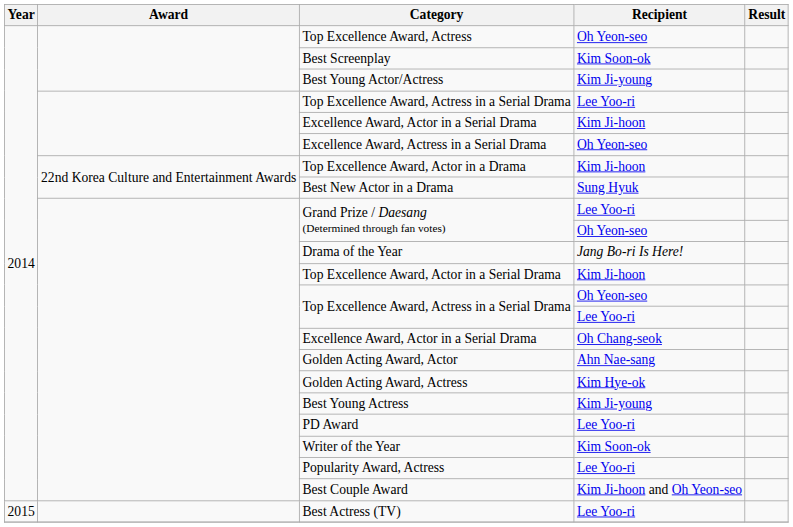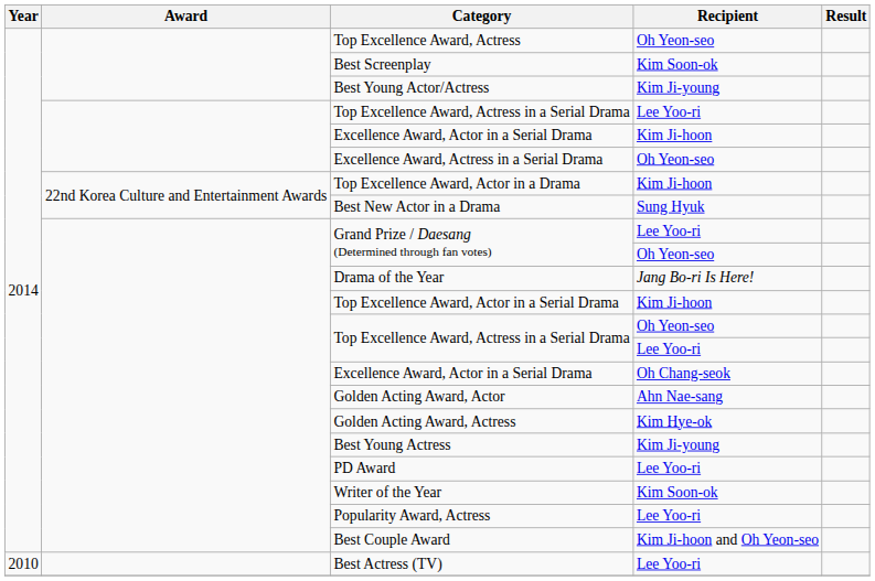 <table class="wikitable">
 <tr>
 <th>Year</th>
 <th>Award</th>
 <th>Category</th>
 <th>Recipient</th>
 <th>Result</th>
 </tr>
 <tr>
 <td rowspan=22>2014</td>
 <td rowspan=3></td>
 <td>Top Excellence Award, Actress</td>
 <td><a href='#'>Oh Yeon-seo</a></td>
 <td></td>
 </tr>
 <tr>
 <td>Best Screenplay</td>
 <td><a href='#'>Kim Soon-ok</a></td>
 <td></td>
 </tr>
 <tr>
 <td>Best Young Actor/Actress</td>
 <td><a href='#'>Kim Ji-young</a></td>
 <td></td>
 </tr>
 <tr>
 <td rowspan=3></td>
 <td>Top Excellence Award, Actress in a Serial Drama</td>
 <td><a href='#'>Lee Yoo-ri</a></td>
 <td></td>
 </tr>
 <tr>
 <td>Excellence Award, Actor in a Serial Drama</td>
 <td><a href='#'>Kim Ji-hoon</a></td>
 <td></td>
 </tr>
 <tr>
 <td>Excellence Award, Actress in a Serial Drama</td>
 <td><a href='#'>Oh Yeon-seo</a></td>
 <td></td>
 </tr>
 <tr>
 <td rowspan=2 style="text-align:center;">22nd Korea Culture and Entertainment Awards</td>
 <td>Top Excellence Award, Actor in a Drama</td>
 <td><a href='#'>Kim Ji-hoon</a></td>
 <td></td>
 </tr>
 <tr>
 <td>Best New Actor in a Drama</td>
 <td><a href='#'>Sung Hyuk</a></td>
 <td></td>
 </tr>
 <tr>
 <td rowspan=14></td>
 <td rowspan=2>Grand Prize / <em>Daesang</em> <br><small>(Determined through fan votes)</small></td>
 <td><a href='#'>Lee Yoo-ri</a></td>
 <td></td>
 </tr>
 <tr>
 <td><a href='#'>Oh Yeon-seo</a></td>
 <td></td>
 </tr>
 <tr>
 <td>Drama of the Year</td>
 <td><em>Jang Bo-ri Is Here!</em></td>
 <td></td>
 </tr>
 <tr>
 <td>Top Excellence Award, Actor in a Serial Drama</td>
 <td><a href='#'>Kim Ji-hoon</a></td>
 <td></td>
 </tr>
 <tr>
 <td rowspan=2>Top Excellence Award, Actress in a Serial Drama</td>
 <td><a href='#'>Oh Yeon-seo</a></td>
 <td></td>
 </tr>
 <tr>
 <td><a href='#'>Lee Yoo-ri</a></td>
 <td></td>
 </tr>
 <tr>
 <td>Excellence Award, Actor in a Serial Drama</td>
 <td><a href='#'>Oh Chang-seok</a></td>
 <td></td>
 </tr>
 <tr>
 <td>Golden Acting Award, Actor</td>
 <td><a href='#'>Ahn Nae-sang</a></td>
 <td></td>
 </tr>
 <tr>
 <td>Golden Acting Award, Actress</td>
 <td><a href='#'>Kim Hye-ok</a></td>
 <td></td>
 </tr>
 <tr>
 <td>Best Young Actress</td>
 <td><a href='#'>Kim Ji-young</a></td>
 <td></td>
 </tr>
 <tr>
 <td>PD Award</td>
 <td><a href='#'>Lee Yoo-ri</a></td>
 <td></td>
 </tr>
 <tr>
 <td>Writer of the Year</td>
 <td><a href='#'>Kim Soon-ok</a></td>
 <td></td>
 </tr>
 <tr>
 <td>Popularity Award, Actress</td>
 <td><a href='#'>Lee Yoo-ri</a></td>
 <td></td>
 </tr>
 <tr>
 <td>Best Couple Award</td>
 <td><a href='#'>Kim Ji-hoon</a> and <a href='#'>Oh Yeon-seo</a></td>
 <td></td>
 </tr>
 <tr>
-<td>2015</td>
+<td>2010</td>
 <td></td>
 <td>Best Actress (TV)</td>
 <td><a href='#'>Lee Yoo-ri</a></td>
 <td></td>
 </tr>
 <tr>
 </tr>
 </table>
